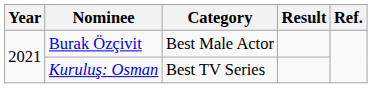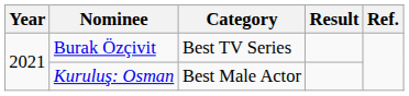 <table class="wikitable">
 <tr>
 <th>Year</th>
 <th>Nominee</th>
 <th>Category</th>
 <th>Result</th>
 <th>Ref.</th>
 </tr>
 <tr>
 <td rowspan="2">2021</td>
 <td><a href='#'>Burak Özçivit</a></td>
-<td>Best Male Actor</td>
+<td>Best TV Series</td>
 <td></td>
 <td rowspan="2"></td>
 </tr>
 <tr>
 <td><em><a href='#'>Kuruluş: Osman</a></em></td>
-<td>Best TV Series</td>
+<td>Best Male Actor</td>
 <td></td>
 </tr>
 </table>
